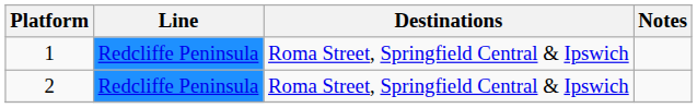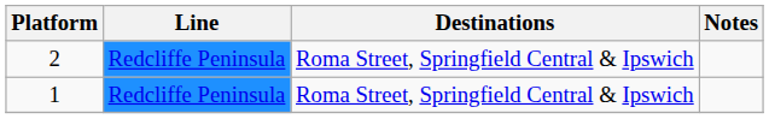 <table class="wikitable" style="float: none; margin: 0.5em; ">
 <tr>
 <th>Platform</th>
 <th>Line</th>
 <th>Destinations</th>
 <th>Notes</th>
 </tr>
 <tr>
-<td style="text-align:center;">1</td>
+<td style="text-align:center;">2</td>
 <td style=background:#1e90ff><a href='#'><span>Redcliffe Peninsula</span></a></td>
 <td><a href='#'>Roma Street</a>, <a href='#'>Springfield Central</a> & <a href='#'>Ipswich</a></td>
 <td></td>
 </tr>
 <tr>
-<td style="text-align:center;">2</td>
+<td style="text-align:center;">1</td>
 <td style=background:#1e90ff><a href='#'><span>Redcliffe Peninsula</span></a></td>
 <td><a href='#'>Roma Street</a>, <a href='#'>Springfield Central</a> & <a href='#'>Ipswich</a></td>
 <td></td>
 </tr>
 <tr>
 </tr>
 </table>
